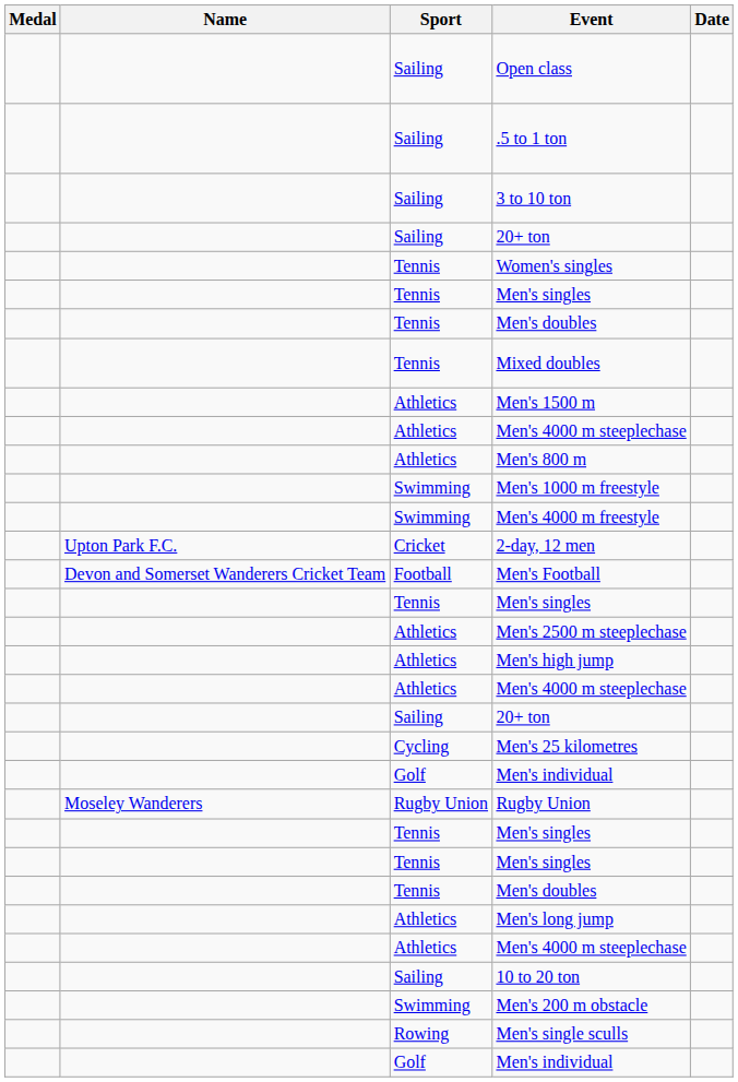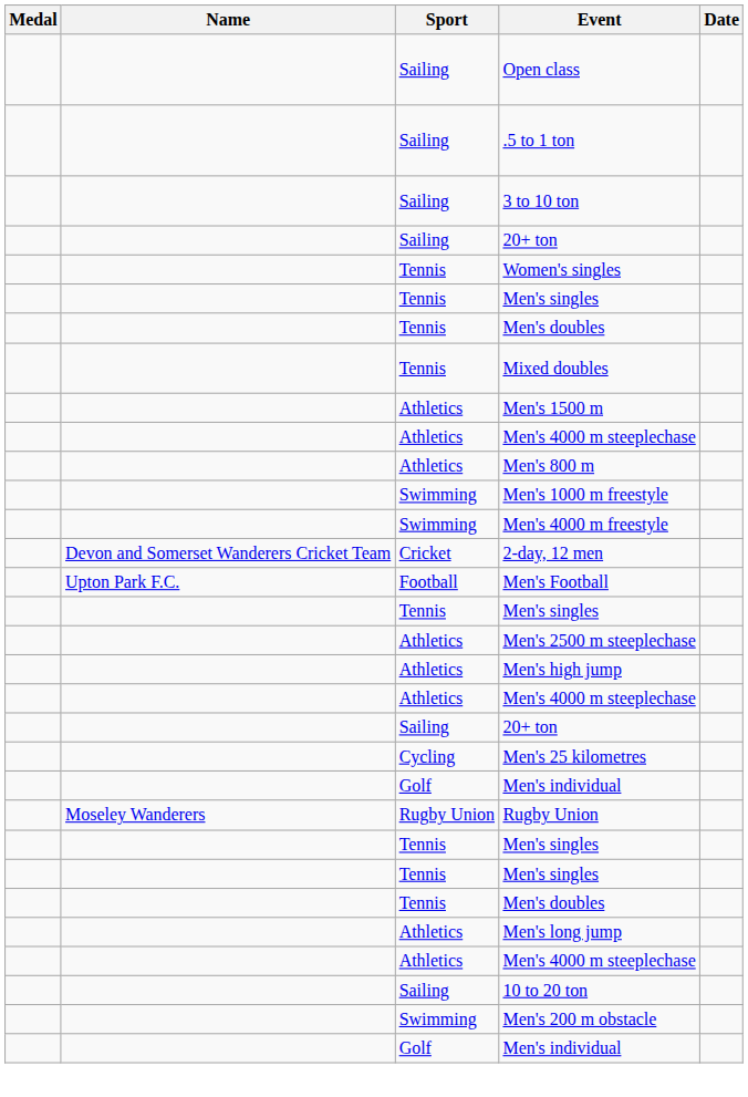 <table class="wikitable sortable" style="font-size:95%">
 <tr>
 <th>Medal</th>
 <th>Name</th>
 <th>Sport</th>
 <th>Event</th>
 <th>Date</th>
 </tr>
 <tr>
 <td></td>
 <td><br><br><br></td>
 <td><a href='#'>Sailing</a></td>
 <td><a href='#'>Open class</a></td>
 <td></td>
 </tr>
 <tr>
 <td></td>
 <td><br><br><br></td>
 <td><a href='#'>Sailing</a></td>
 <td><a href='#'>.5 to 1 ton</a></td>
 <td></td>
 </tr>
 <tr>
 <td></td>
 <td><br><br></td>
 <td><a href='#'>Sailing</a></td>
 <td><a href='#'>3 to 10 ton</a></td>
 <td></td>
 </tr>
 <tr>
 <td></td>
 <td></td>
 <td><a href='#'>Sailing</a></td>
 <td><a href='#'>20+ ton</a></td>
 <td></td>
 </tr>
 <tr>
 <td></td>
 <td></td>
 <td><a href='#'>Tennis</a></td>
 <td><a href='#'>Women's singles</a></td>
 <td></td>
 </tr>
 <tr>
 <td></td>
 <td></td>
 <td><a href='#'>Tennis</a></td>
 <td><a href='#'>Men's singles</a></td>
 <td></td>
 </tr>
 <tr>
 <td></td>
 <td><br></td>
 <td><a href='#'>Tennis</a></td>
 <td><a href='#'>Men's doubles</a></td>
 <td></td>
 </tr>
 <tr>
 <td></td>
 <td><br><br></td>
 <td><a href='#'>Tennis</a></td>
 <td><a href='#'>Mixed doubles</a></td>
 <td></td>
 </tr>
 <tr>
 <td></td>
 <td></td>
 <td><a href='#'>Athletics</a></td>
 <td><a href='#'>Men's 1500 m</a></td>
 <td></td>
 </tr>
 <tr>
 <td></td>
 <td></td>
 <td><a href='#'>Athletics</a></td>
 <td><a href='#'>Men's 4000 m steeplechase</a></td>
 <td></td>
 </tr>
 <tr>
 <td></td>
 <td></td>
 <td><a href='#'>Athletics</a></td>
 <td><a href='#'>Men's 800 m</a></td>
 <td></td>
 </tr>
 <tr>
 <td></td>
 <td></td>
 <td><a href='#'>Swimming</a></td>
 <td><a href='#'>Men's 1000 m freestyle</a></td>
 <td></td>
 </tr>
 <tr>
 <td></td>
 <td></td>
 <td><a href='#'>Swimming</a></td>
 <td><a href='#'>Men's 4000 m freestyle</a></td>
 <td></td>
 </tr>
 <tr>
 <td></td>
-<td><a href='#'>Upton Park F.C.</a><br></td>
+<td><a href='#'>Devon and Somerset Wanderers Cricket Team</a><br></td>
 <td><a href='#'>Cricket</a></td>
 <td><a href='#'>2-day, 12 men</a></td>
 <td></td>
 </tr>
 <tr>
 <td></td>
-<td><a href='#'>Devon and Somerset Wanderers Cricket Team</a><br></td>
+<td><a href='#'>Upton Park F.C.</a><br></td>
 <td><a href='#'>Football</a></td>
 <td><a href='#'>Men's Football</a></td>
 <td></td>
 </tr>
 <tr>
 <td></td>
 <td></td>
 <td><a href='#'>Tennis</a></td>
 <td><a href='#'>Men's singles</a></td>
 <td></td>
 </tr>
 <tr>
 <td></td>
 <td></td>
 <td><a href='#'>Athletics</a></td>
 <td><a href='#'>Men's 2500 m steeplechase</a></td>
 <td></td>
 </tr>
 <tr>
 <td></td>
 <td></td>
 <td><a href='#'>Athletics</a></td>
 <td><a href='#'>Men's high jump</a></td>
 <td></td>
 </tr>
 <tr>
 <td></td>
 <td></td>
 <td><a href='#'>Athletics</a></td>
 <td><a href='#'>Men's 4000 m steeplechase</a></td>
 <td></td>
 </tr>
 <tr>
 <td></td>
 <td></td>
 <td><a href='#'>Sailing</a></td>
 <td><a href='#'>20+ ton</a></td>
 <td></td>
 </tr>
 <tr>
 <td></td>
 <td></td>
 <td><a href='#'>Cycling</a></td>
 <td><a href='#'>Men's 25 kilometres</a></td>
 <td></td>
 </tr>
 <tr>
 <td></td>
 <td></td>
 <td><a href='#'>Golf</a></td>
 <td><a href='#'>Men's individual</a></td>
 <td></td>
 </tr>
 <tr>
 <td></td>
 <td><a href='#'>Moseley Wanderers</a><br></td>
 <td><a href='#'>Rugby Union</a></td>
 <td><a href='#'>Rugby Union</a></td>
 <td></td>
 </tr>
 <tr>
 <td></td>
 <td></td>
 <td><a href='#'>Tennis</a></td>
 <td><a href='#'>Men's singles</a></td>
 <td></td>
 </tr>
 <tr>
 <td></td>
 <td></td>
 <td><a href='#'>Tennis</a></td>
 <td><a href='#'>Men's singles</a></td>
 <td></td>
 </tr>
 <tr>
 <td></td>
 <td><br></td>
 <td><a href='#'>Tennis</a></td>
 <td><a href='#'>Men's doubles</a></td>
 <td></td>
 </tr>
 <tr>
 <td></td>
 <td></td>
 <td><a href='#'>Athletics</a></td>
 <td><a href='#'>Men's long jump</a></td>
 <td></td>
 </tr>
 <tr>
 <td></td>
 <td></td>
 <td><a href='#'>Athletics</a></td>
 <td><a href='#'>Men's 4000 m steeplechase</a></td>
 <td></td>
 </tr>
 <tr>
 <td></td>
 <td></td>
 <td><a href='#'>Sailing</a></td>
 <td><a href='#'>10 to 20 ton</a></td>
 <td></td>
 </tr>
 <tr>
 <td></td>
 <td></td>
 <td><a href='#'>Swimming</a></td>
 <td><a href='#'>Men's 200 m obstacle</a></td>
 <td></td>
 </tr>
 <tr>
 <td></td>
 <td></td>
-<td><a href='#'>Rowing</a></td>
-<td><a href='#'>Men's single sculls</a></td>
-<td></td>
-</tr>
-<tr>
-<td></td>
-<td></td>
 <td><a href='#'>Golf</a></td>
 <td><a href='#'>Men's individual</a></td>
 <td></td>
 </tr>
 </table>
